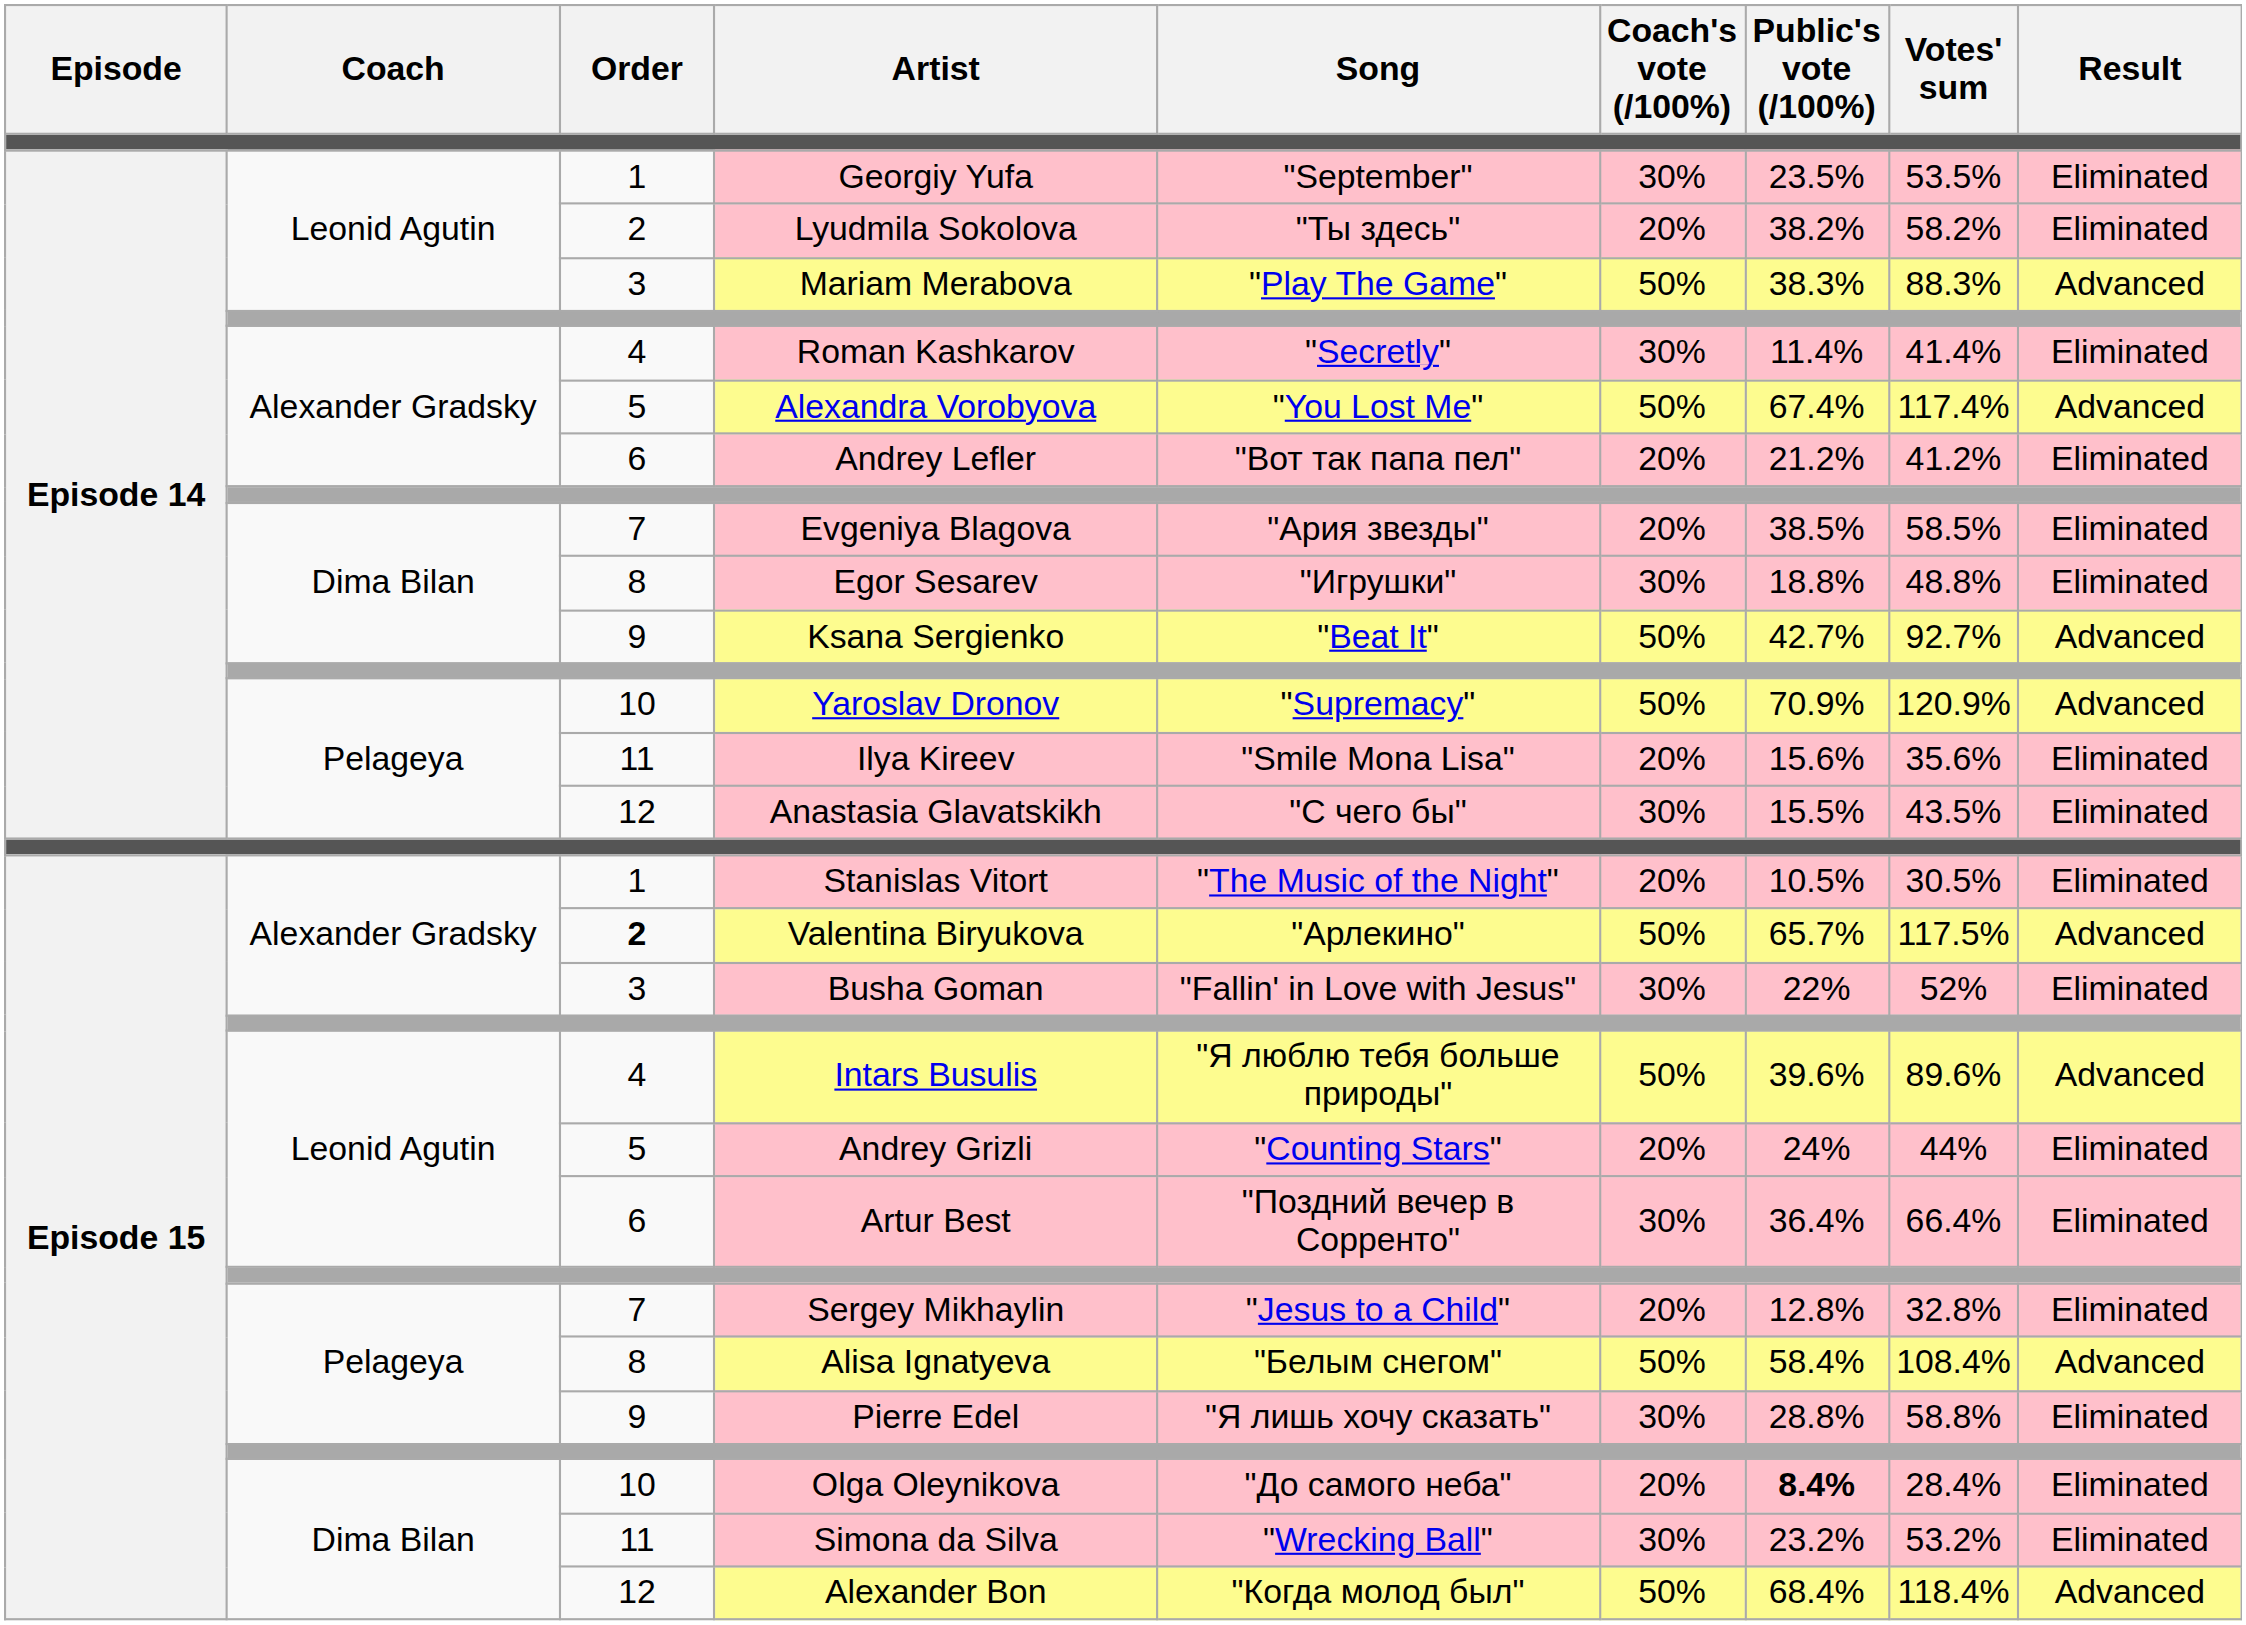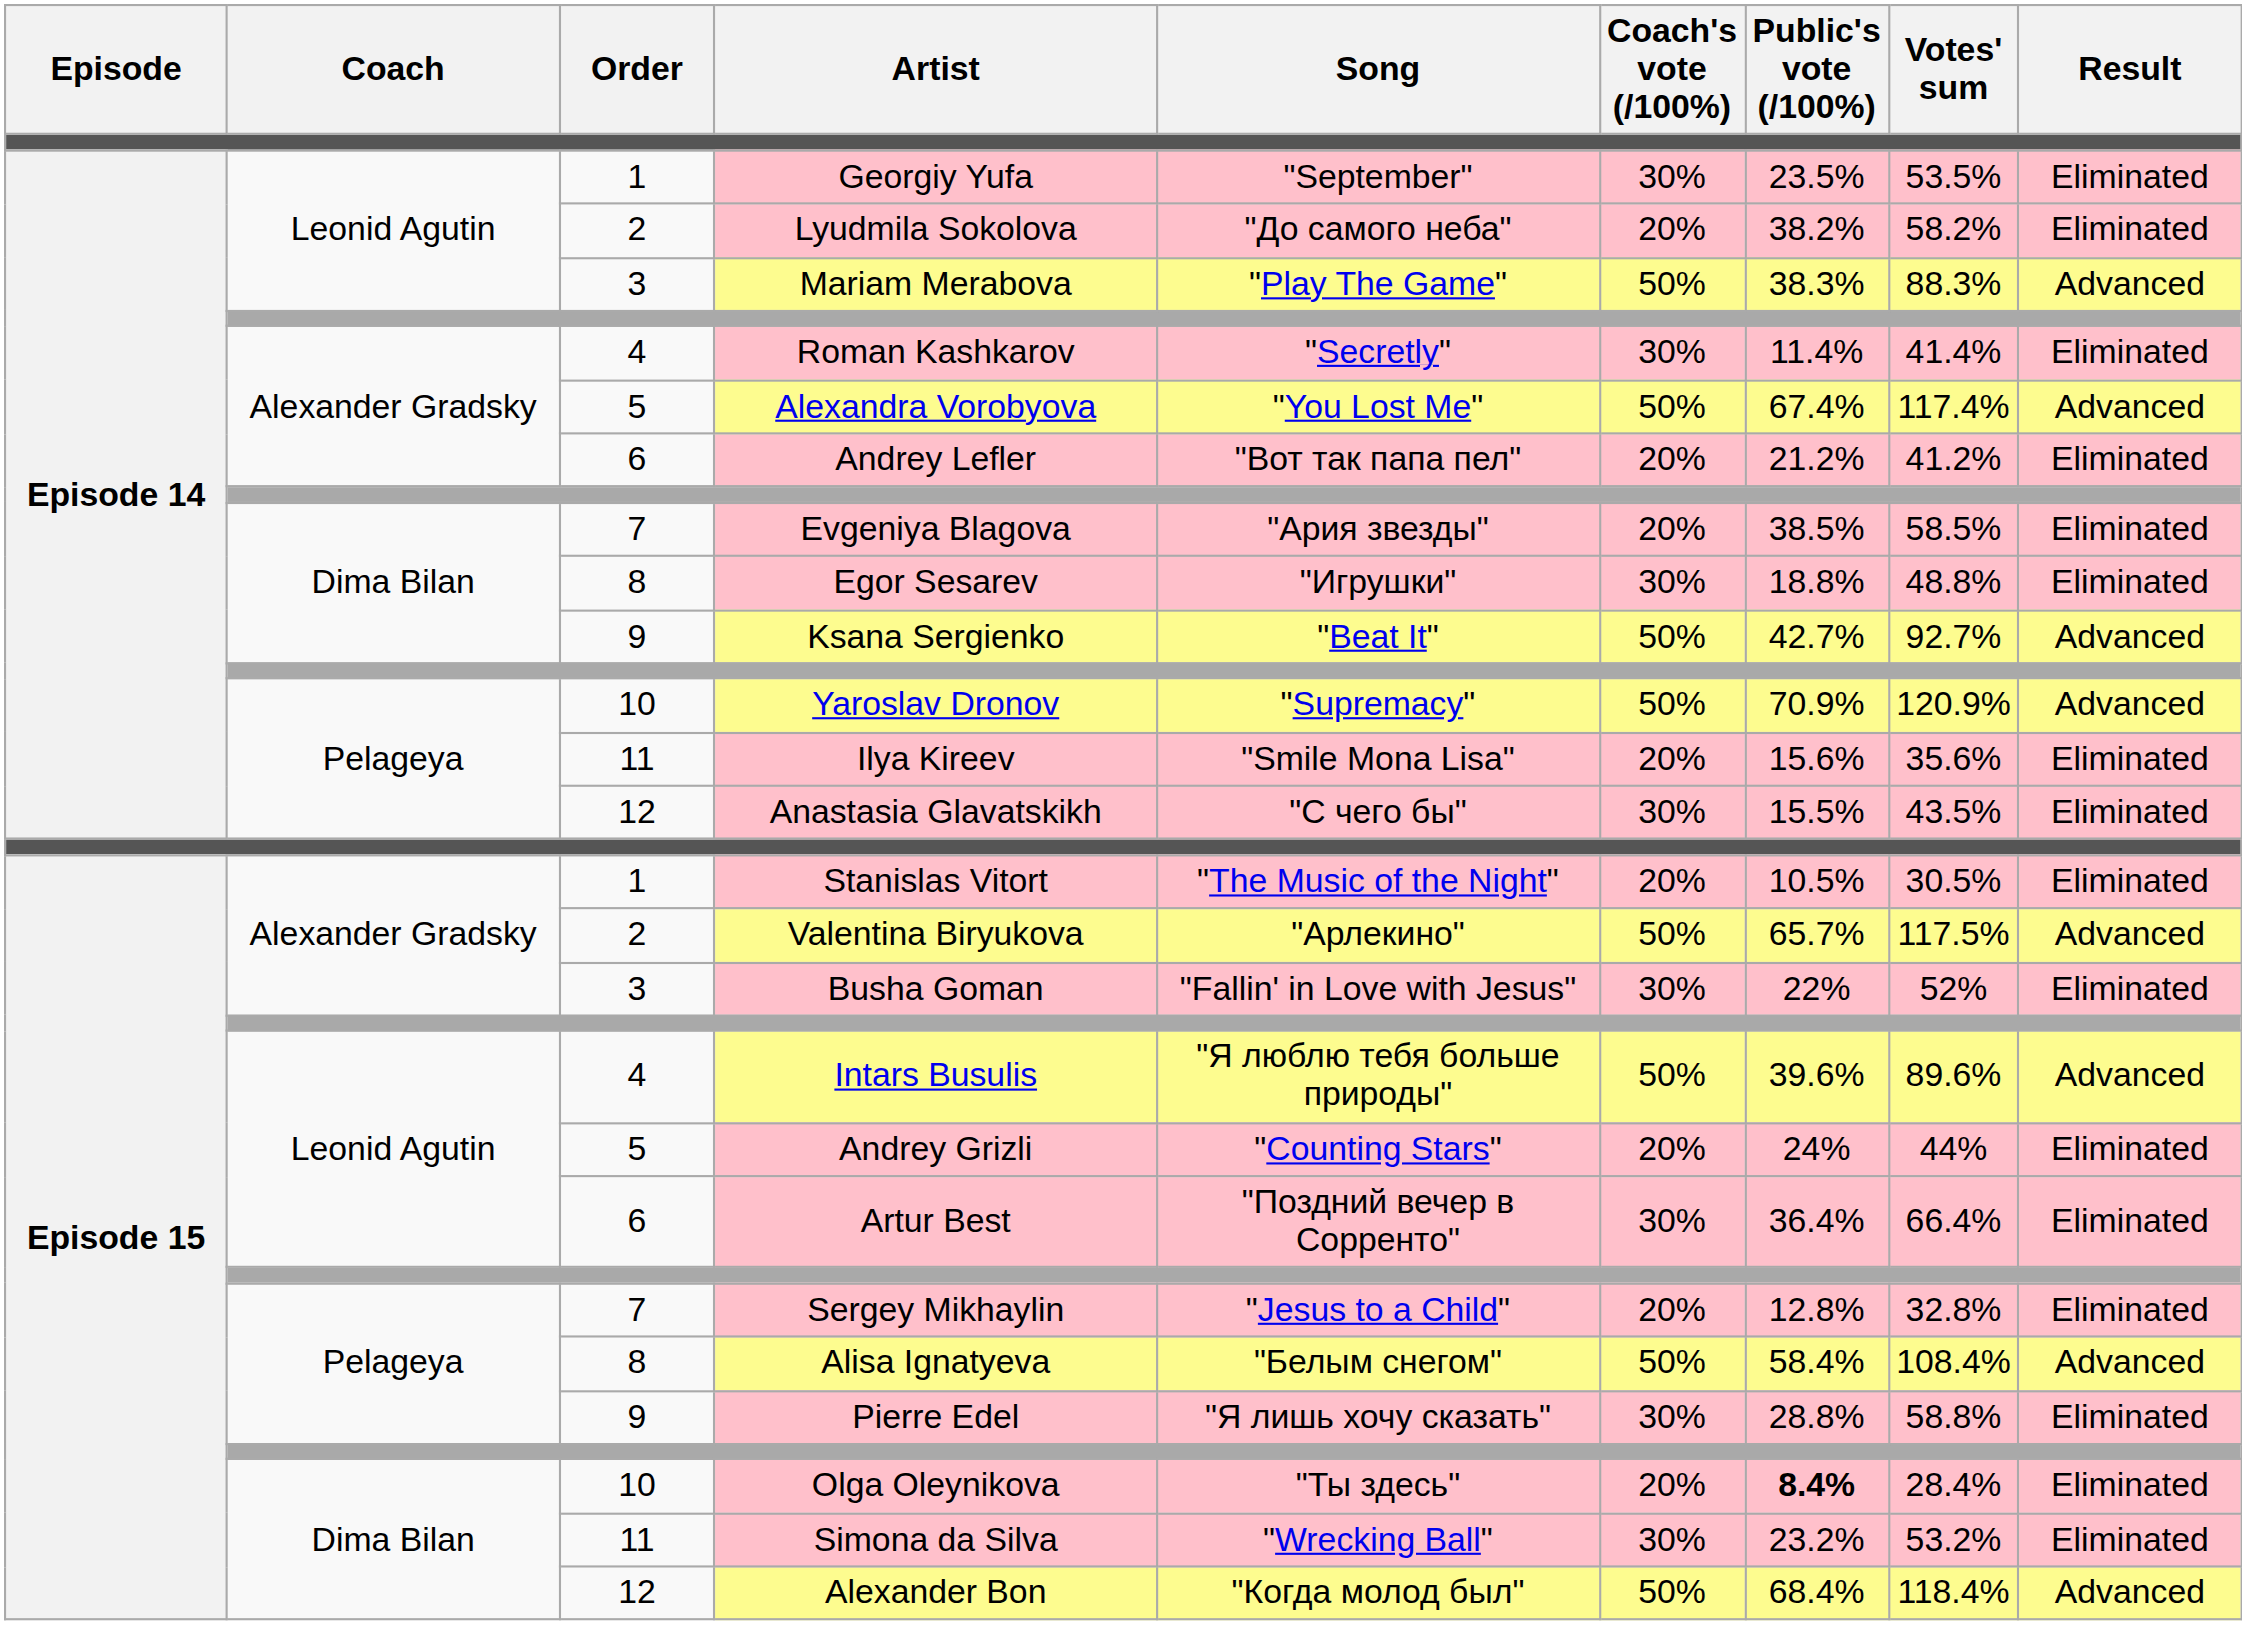 <table class="wikitable" style="text-align:center; width:120%;">
 <tr>
 <th style="width:10%;">Episode</th>
 <th style="width:15%;">Coach</th>
 <th style="width:7%;">Order</th>
 <th style="width:20%;">Artist</th>
 <th style="width:20%;">Song</th>
 <th style="width:5%;">Coach's vote (/100%)</th>
 <th style="width:5%;">Public's vote (/100%)</th>
 <th style="width:5%;">Votes' sum</th>
 <th style="width:10%;">Result</th>
 </tr>
 <tr>
 <td colspan=9 style="background:#555;"></td>
 </tr>
 <tr>
 <th rowspan=15>Episode 14 <br> </th>
 <td rowspan=3>Leonid Agutin</td>
 <td>1</td>
 <td style="background:pink;">Georgiy Yufa</td>
 <td style="background:pink;">"September"</td>
 <td style="background:pink;">30%</td>
 <td style="background:pink;">23.5%</td>
 <td style="background:pink;">53.5%</td>
 <td style="background:pink;">Eliminated</td>
 </tr>
 <tr>
 <td>2</td>
 <td style="background:pink;">Lyudmila Sokolova</td>
-<td style="background:pink;">"Ты здесь"</td>
+<td style="background:pink;">"До самого неба"</td>
 <td style="background:pink;">20%</td>
 <td style="background:pink;">38.2%</td>
 <td style="background:pink;">58.2%</td>
 <td style="background:pink;">Eliminated</td>
 </tr>
 <tr>
 <td>3</td>
 <td style="background:#fdfc8f;">Mariam Merabova</td>
 <td style="background:#fdfc8f;">"<a href='#'>Play The Game</a>"</td>
 <td style="background:#fdfc8f;">50%</td>
 <td style="background:#fdfc8f;">38.3%</td>
 <td style="background:#fdfc8f;">88.3%</td>
 <td style="background:#fdfc8f;">Advanced</td>
 </tr>
 <tr>
 <td colspan="8" style="background:darkgray"></td>
 </tr>
 <tr>
 <td rowspan=3>Alexander Gradsky</td>
 <td>4</td>
 <td style="background:pink;">Roman Kashkarov</td>
 <td style="background:pink;">"<a href='#'>Secretly</a>"</td>
 <td style="background:pink;">30%</td>
 <td style="background:pink;">11.4%</td>
 <td style="background:pink;">41.4%</td>
 <td style="background:pink;">Eliminated</td>
 </tr>
 <tr>
 <td>5</td>
 <td style="background:#fdfc8f;"><a href='#'>Alexandra Vorobyova</a></td>
 <td style="background:#fdfc8f;">"<a href='#'>You Lost Me</a>"</td>
 <td style="background:#fdfc8f;">50%</td>
 <td style="background:#fdfc8f;">67.4%</td>
 <td style="background:#fdfc8f;">117.4%</td>
 <td style="background:#fdfc8f;">Advanced</td>
 </tr>
 <tr>
 <td>6</td>
 <td style="background:pink;">Andrey Lefler</td>
 <td style="background:pink;">"Вот так папа пел"</td>
 <td style="background:pink;">20%</td>
 <td style="background:pink;">21.2%</td>
 <td style="background:pink;">41.2%</td>
 <td style="background:pink;">Eliminated</td>
 </tr>
 <tr>
 <td colspan="8" style="background:darkgray"></td>
 </tr>
 <tr>
 <td rowspan=3>Dima Bilan</td>
 <td>7</td>
 <td style="background:pink;">Evgeniya Blagova</td>
 <td style="background:pink;">"Ария звезды"</td>
 <td style="background:pink;">20%</td>
 <td style="background:pink;">38.5%</td>
 <td style="background:pink;">58.5%</td>
 <td style="background:pink;">Eliminated</td>
 </tr>
 <tr>
 <td>8</td>
 <td style="background:pink;">Egor Sesarev</td>
 <td style="background:pink;">"Игрушки"</td>
 <td style="background:pink;">30%</td>
 <td style="background:pink;">18.8%</td>
 <td style="background:pink;">48.8%</td>
 <td style="background:pink;">Eliminated</td>
 </tr>
 <tr>
 <td>9</td>
 <td style="background:#fdfc8f;">Ksana Sergienko</td>
 <td style="background:#fdfc8f;">"<a href='#'>Beat It</a>"</td>
 <td style="background:#fdfc8f;">50%</td>
 <td style="background:#fdfc8f;">42.7%</td>
 <td style="background:#fdfc8f;">92.7%</td>
 <td style="background:#fdfc8f;">Advanced</td>
 </tr>
 <tr>
 <td colspan="8" style="background:darkgray"></td>
 </tr>
 <tr>
 <td rowspan=3>Pelageya</td>
 <td>10</td>
 <td style="background:#fdfc8f;"><a href='#'>Yaroslav Dronov</a></td>
 <td style="background:#fdfc8f;">"<a href='#'>Supremacy</a>"</td>
 <td style="background:#fdfc8f;">50%</td>
 <td style="background:#fdfc8f;">70.9%</td>
 <td style="background:#fdfc8f;">120.9%</td>
 <td style="background:#fdfc8f;">Advanced</td>
 </tr>
 <tr>
 <td>11</td>
 <td style="background:pink;">Ilya Kireev</td>
 <td style="background:pink;">"Smile Mona Lisa"</td>
 <td style="background:pink;">20%</td>
 <td style="background:pink;">15.6%</td>
 <td style="background:pink;">35.6%</td>
 <td style="background:pink;">Eliminated</td>
 </tr>
 <tr>
 <td>12</td>
 <td style="background:pink;">Anastasia Glavatskikh</td>
 <td style="background:pink;">"С чего бы"</td>
 <td style="background:pink;">30%</td>
 <td style="background:pink;">15.5%</td>
 <td style="background:pink;">43.5%</td>
 <td style="background:pink;">Eliminated</td>
 </tr>
 <tr>
 <td colspan=9 style="background:#555;"></td>
 </tr>
 <tr>
 <th rowspan=15>Episode 15 <br> </th>
 <td rowspan=3>Alexander Gradsky</td>
 <td>1</td>
 <td style="background:pink;">Stanislas Vitort</td>
 <td style="background:pink;">"<a href='#'>The Music of the Night</a>"</td>
 <td style="background:pink;">20%</td>
 <td style="background:pink;">10.5%</td>
 <td style="background:pink;">30.5%</td>
 <td style="background:pink;">Eliminated</td>
 </tr>
 <tr>
-<td><strong>2</strong></td>
+<td>2</td>
 <td style="background:#fdfc8f;">Valentina Biryukova</td>
 <td style="background:#fdfc8f;">"Арлекино"</td>
 <td style="background:#fdfc8f;">50%</td>
 <td style="background:#fdfc8f;">65.7%</td>
 <td style="background:#fdfc8f;">117.5%</td>
 <td style="background:#fdfc8f;">Advanced</td>
 </tr>
 <tr>
 <td>3</td>
 <td style="background:pink;">Busha Goman</td>
 <td style="background:pink;">"Fallin' in Love with Jesus"</td>
 <td style="background:pink;">30%</td>
 <td style="background:pink;">22%</td>
 <td style="background:pink;">52%</td>
 <td style="background:pink;">Eliminated</td>
 </tr>
 <tr>
 <td colspan=8 style="background:darkgray"></td>
 </tr>
 <tr>
 <td rowspan=3>Leonid Agutin</td>
 <td>4</td>
 <td style="background:#fdfc8f;"><a href='#'>Intars Busulis</a></td>
 <td style="background:#fdfc8f;">"Я люблю тебя больше природы"</td>
 <td style="background:#fdfc8f;">50%</td>
 <td style="background:#fdfc8f;">39.6%</td>
 <td style="background:#fdfc8f;">89.6%</td>
 <td style="background:#fdfc8f;">Advanced</td>
 </tr>
 <tr>
 <td>5</td>
 <td style="background:pink;">Andrey Grizli</td>
 <td style="background:pink;">"<a href='#'>Counting Stars</a>"</td>
 <td style="background:pink;">20%</td>
 <td style="background:pink;">24%</td>
 <td style="background:pink;">44%</td>
 <td style="background:pink;">Eliminated</td>
 </tr>
 <tr>
 <td>6</td>
 <td style="background:pink;">Artur Best</td>
 <td style="background:pink;">"Поздний вечер в Сорренто"</td>
 <td style="background:pink;">30%</td>
 <td style="background:pink;">36.4%</td>
 <td style="background:pink;">66.4%</td>
 <td style="background:pink;">Eliminated</td>
 </tr>
 <tr>
 <td colspan=8 style="background:darkgray"></td>
 </tr>
 <tr>
 <td rowspan=3>Pelageya</td>
 <td>7</td>
 <td style="background:pink;">Sergey Mikhaylin</td>
 <td style="background:pink;">"<a href='#'>Jesus to a Child</a>"</td>
 <td style="background:pink;">20%</td>
 <td style="background:pink;">12.8%</td>
 <td style="background:pink;">32.8%</td>
 <td style="background:pink;">Eliminated</td>
 </tr>
 <tr>
 <td>8</td>
 <td style="background:#fdfc8f;">Alisa Ignatyeva</td>
 <td style="background:#fdfc8f;">"Белым снегом"</td>
 <td style="background:#fdfc8f;">50%</td>
 <td style="background:#fdfc8f;">58.4%</td>
 <td style="background:#fdfc8f;">108.4%</td>
 <td style="background:#fdfc8f;">Advanced</td>
 </tr>
 <tr>
 <td>9</td>
 <td style="background:pink;">Pierre Edel</td>
 <td style="background:pink;">"Я лишь хочу сказать"</td>
 <td style="background:pink;">30%</td>
 <td style="background:pink;">28.8%</td>
 <td style="background:pink;">58.8%</td>
 <td style="background:pink;">Eliminated</td>
 </tr>
 <tr>
 <td colspan=8 style="background:darkgray"></td>
 </tr>
 <tr>
 <td rowspan=3>Dima Bilan</td>
 <td>10</td>
 <td style="background:pink;">Olga Oleynikova</td>
-<td style="background:pink;">"До самого неба"</td>
+<td style="background:pink;">"Ты здесь"</td>
 <td style="background:pink;">20%</td>
 <td style="background:pink;"><strong>8.4%</strong></td>
 <td style="background:pink;">28.4%</td>
 <td style="background:pink;">Eliminated</td>
 </tr>
 <tr>
 <td>11</td>
 <td style="background:pink;">Simona da Silva</td>
 <td style="background:pink;">"<a href='#'>Wrecking Ball</a>"</td>
 <td style="background:pink;">30%</td>
 <td style="background:pink;">23.2%</td>
 <td style="background:pink;">53.2%</td>
 <td style="background:pink;">Eliminated</td>
 </tr>
 <tr>
 <td>12</td>
 <td style="background:#fdfc8f;">Alexander Bon</td>
 <td style="background:#fdfc8f;">"Когда молод был"</td>
 <td style="background:#fdfc8f;">50%</td>
 <td style="background:#fdfc8f;">68.4%</td>
 <td style="background:#fdfc8f;">118.4%</td>
 <td style="background:#fdfc8f;">Advanced</td>
 </tr>
 </table>
